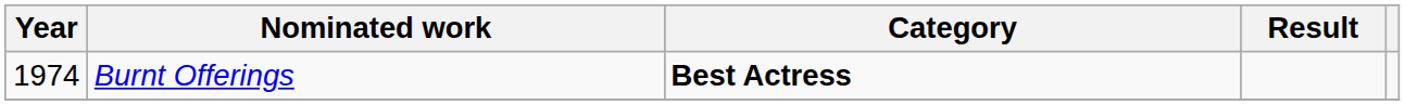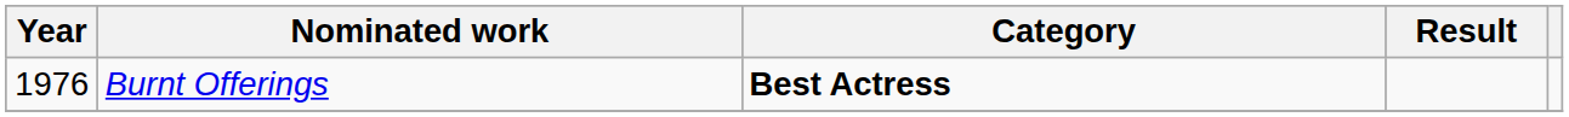 <table class="wikitable" style="width:85%;">
 <tr>
 <th width=5%>Year</th>
 <th style="width:40%;">Nominated work</th>
 <th style="width:40%;">Category</th>
 <th style="width:10%;">Result</th>
 <th width=1%></th>
 </tr>
 <tr>
-<td style="text-align:center;">1974</td>
+<td style="text-align:center;">1976</td>
 <td><em><a href='#'>Burnt Offerings</a></em></td>
 <td><strong>Best Actress</strong></td>
 <td></td>
 <td style="text-align:center;"></td>
 </tr>
 <tr>
 </tr>
 </table>
